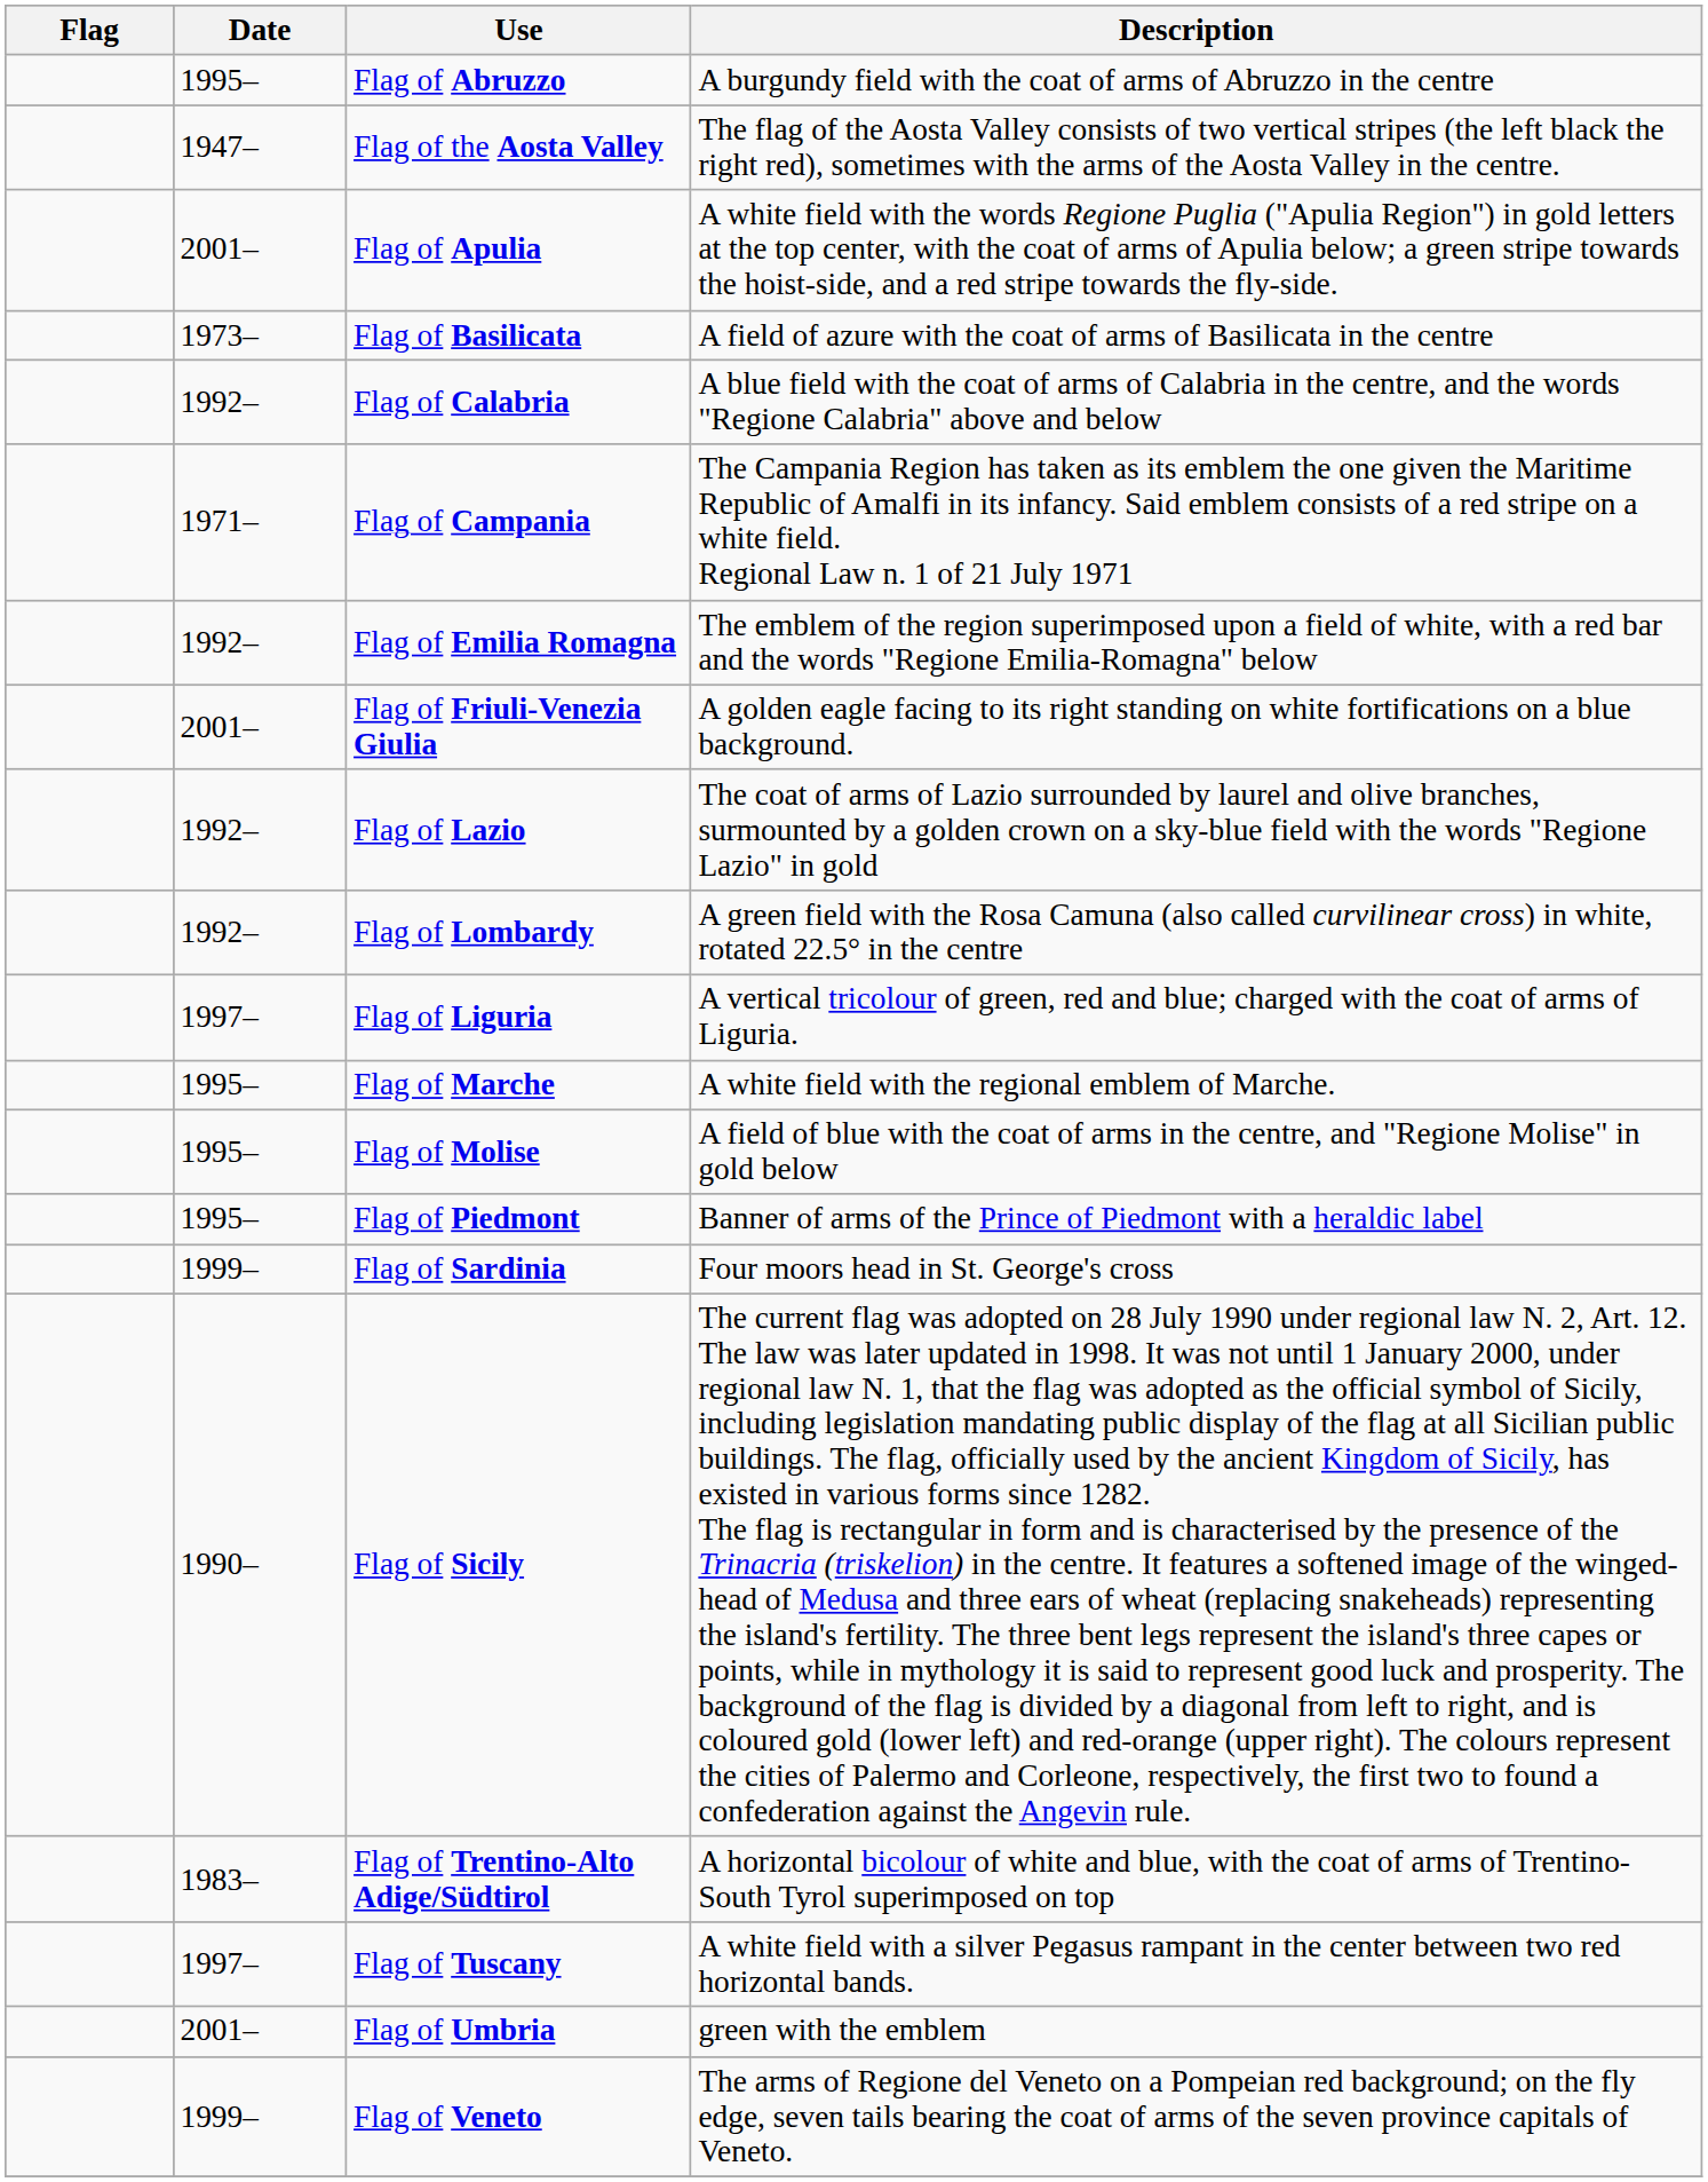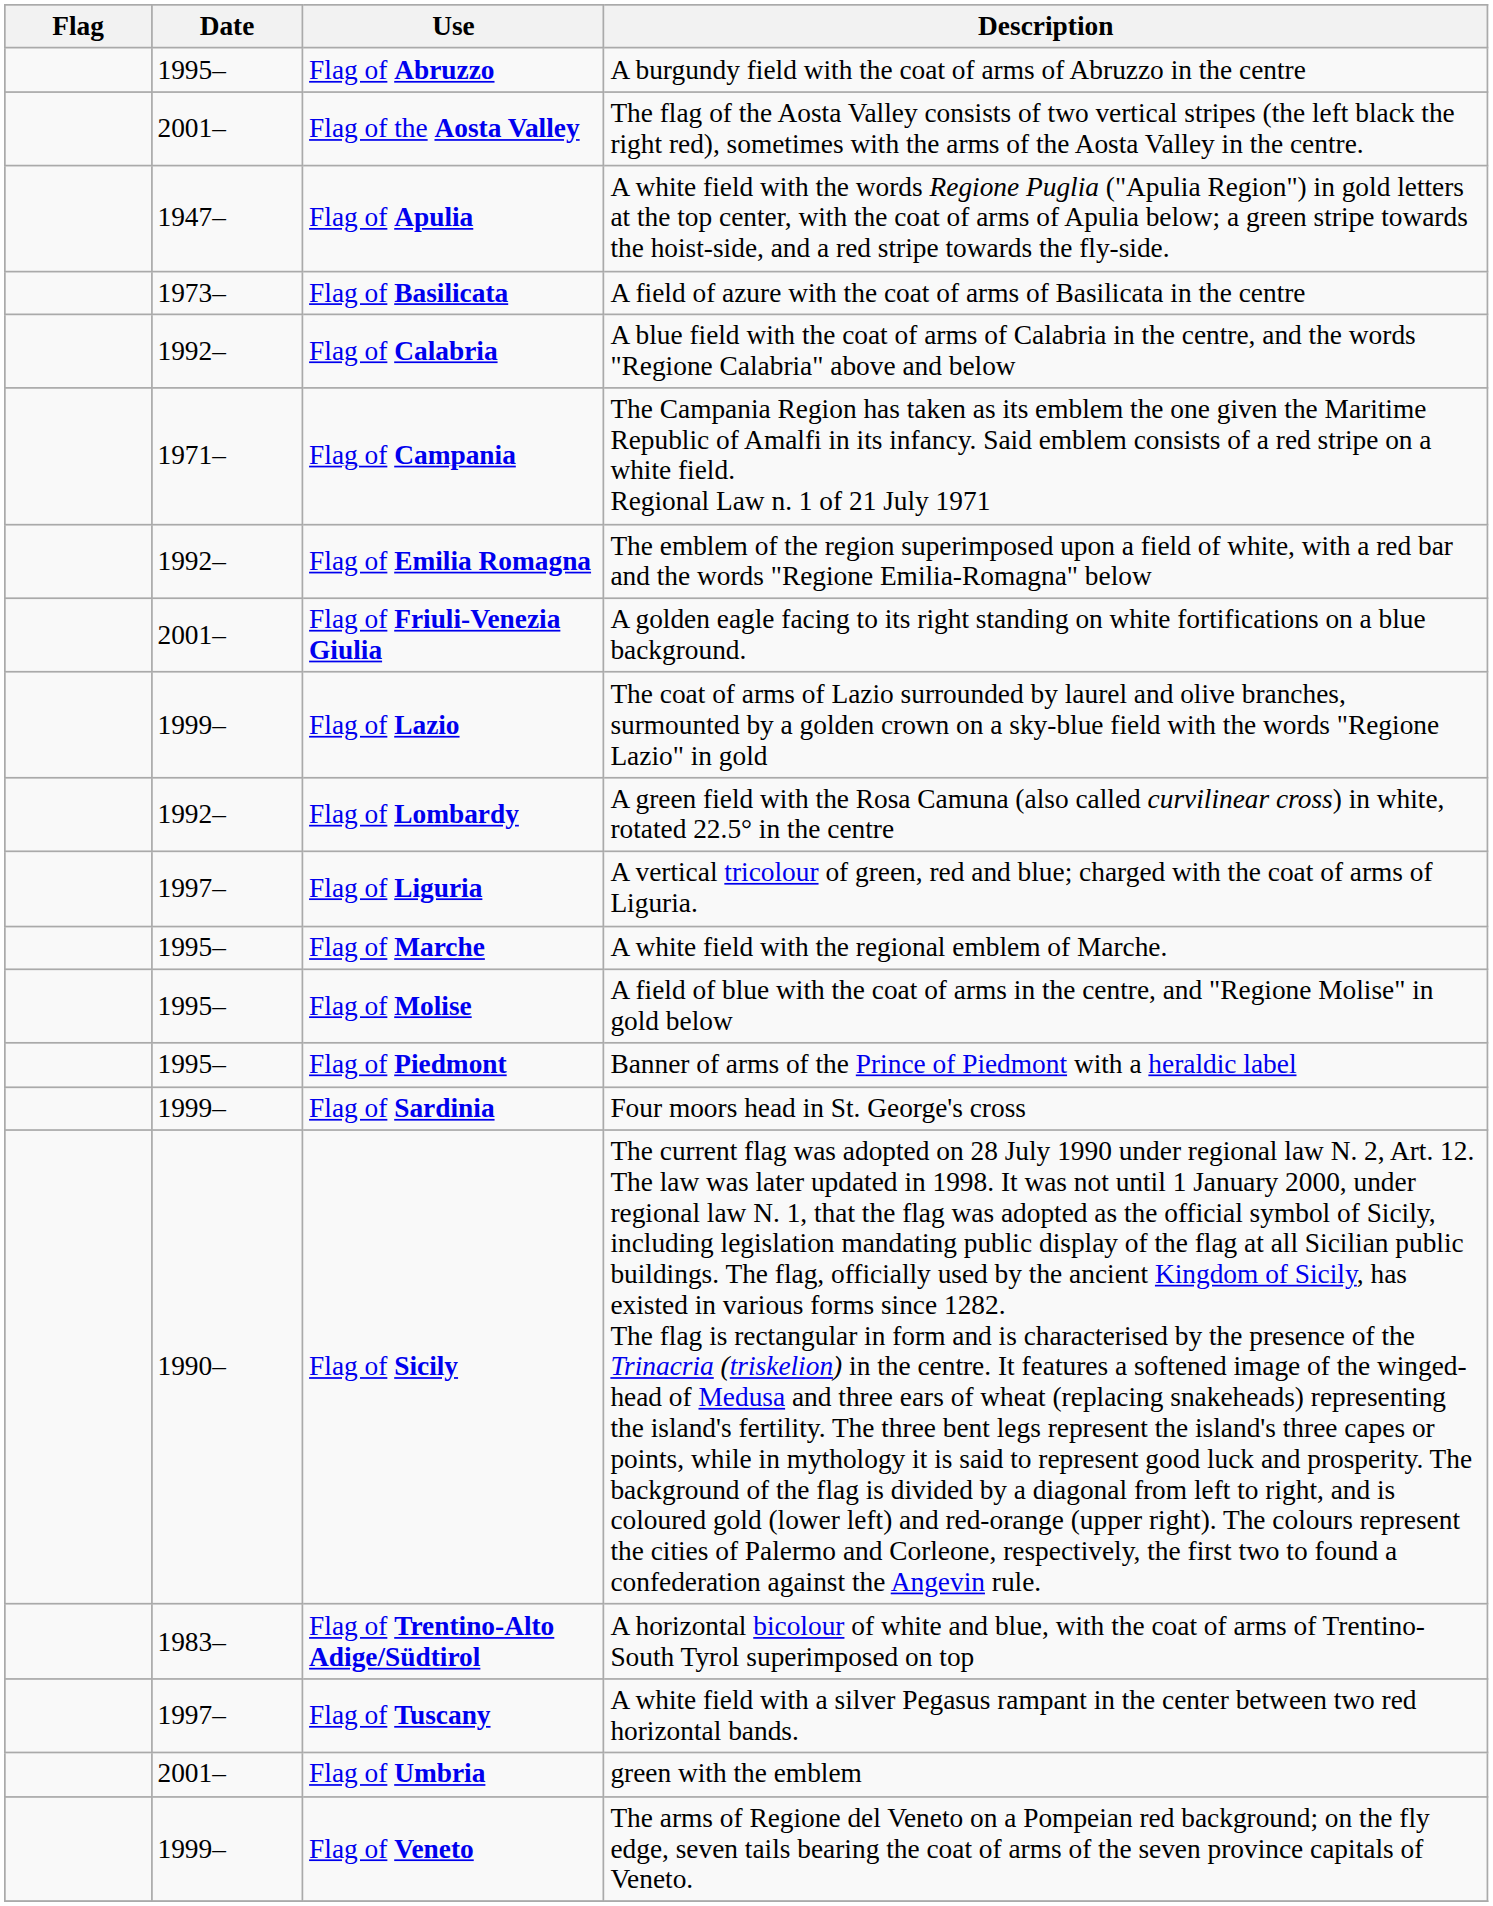 <table class="wikitable">
 <tr>
 <th style="width:100px;">Flag</th>
 <th style="width:100px;">Date</th>
 <th style="width:200px;">Use</th>
 <th style="width:700px;">Description</th>
 </tr>
 <tr>
 <td></td>
 <td>1995–</td>
 <td><a href='#'>Flag of</a> <strong><a href='#'>Abruzzo</a></strong></td>
 <td>A burgundy field with the coat of arms of Abruzzo in the centre</td>
 </tr>
 <tr>
 <td></td>
-<td>1947–</td>
+<td>2001–</td>
 <td><a href='#'>Flag of the</a> <strong><a href='#'>Aosta Valley</a></strong></td>
 <td>The flag of the Aosta Valley consists of two vertical stripes (the left black the right red), sometimes with the arms of the Aosta Valley in the centre.</td>
 </tr>
 <tr>
 <td></td>
-<td>2001–</td>
+<td>1947–</td>
 <td><a href='#'>Flag of</a> <strong><a href='#'>Apulia</a></strong></td>
 <td>A white field with the words <em>Regione Puglia</em> ("Apulia Region") in gold letters at the top center, with the coat of arms of Apulia below; a green stripe towards the hoist-side, and a red stripe towards the fly-side.</td>
 </tr>
 <tr>
 <td></td>
 <td>1973–</td>
 <td><a href='#'>Flag of</a> <strong><a href='#'>Basilicata</a></strong></td>
 <td>A field of azure with the coat of arms of Basilicata in the centre</td>
 </tr>
 <tr>
 <td></td>
 <td>1992–</td>
 <td><a href='#'>Flag of</a> <strong><a href='#'>Calabria</a></strong></td>
 <td>A blue field with the coat of arms of Calabria in the centre, and the words "Regione Calabria" above and below</td>
 </tr>
 <tr>
 <td></td>
 <td>1971–</td>
 <td><a href='#'>Flag of</a> <strong><a href='#'>Campania</a></strong></td>
 <td>The Campania Region has taken as its emblem the one given the Maritime Republic of Amalfi in its infancy. Said emblem consists of a red stripe on a white field.<br>Regional Law n. 1 of 21 July 1971</td>
 </tr>
 <tr>
 <td></td>
 <td>1992–</td>
 <td><a href='#'>Flag of</a> <strong><a href='#'>Emilia Romagna</a></strong></td>
 <td>The emblem of the region superimposed upon a field of white, with a red bar and the words "Regione Emilia-Romagna" below</td>
 </tr>
 <tr>
 <td></td>
 <td>2001–</td>
 <td><a href='#'>Flag of</a> <strong><a href='#'>Friuli-Venezia Giulia</a></strong></td>
 <td>A golden eagle facing to its right standing on white fortifications on a blue background.</td>
 </tr>
 <tr>
 <td></td>
-<td>1992–</td>
+<td>1999–</td>
 <td><a href='#'>Flag of</a> <strong><a href='#'>Lazio</a></strong></td>
 <td>The coat of arms of Lazio surrounded by laurel and olive branches, surmounted by a golden crown on a sky-blue field with the words "Regione Lazio" in gold</td>
 </tr>
 <tr>
 <td></td>
 <td>1992–</td>
 <td><a href='#'>Flag of</a> <strong><a href='#'>Lombardy</a></strong></td>
 <td>A green field with the Rosa Camuna (also called <em>curvilinear cross</em>) in white, rotated 22.5° in the centre</td>
 </tr>
 <tr>
 <td></td>
 <td>1997–</td>
 <td><a href='#'>Flag of</a> <strong><a href='#'>Liguria</a></strong></td>
 <td>A vertical <a href='#'>tricolour</a> of green, red and blue; charged with the coat of arms of Liguria.</td>
 </tr>
 <tr>
 <td></td>
 <td>1995–</td>
 <td><a href='#'>Flag of</a> <strong><a href='#'>Marche</a></strong></td>
 <td>A white field with the regional emblem of Marche.</td>
 </tr>
 <tr>
 <td></td>
 <td>1995–</td>
 <td><a href='#'>Flag of</a> <strong><a href='#'>Molise</a></strong></td>
 <td>A field of blue with the coat of arms in the centre, and "Regione Molise" in gold below</td>
 </tr>
 <tr>
 <td></td>
 <td>1995–</td>
 <td><a href='#'>Flag of</a> <strong><a href='#'>Piedmont</a></strong></td>
 <td>Banner of arms of the <a href='#'>Prince of Piedmont</a> with a <a href='#'>heraldic label</a></td>
 </tr>
 <tr>
 <td></td>
 <td>1999–</td>
 <td><a href='#'>Flag of</a> <strong><a href='#'>Sardinia</a></strong></td>
 <td>Four moors head in St. George's cross</td>
 </tr>
 <tr>
 <td></td>
 <td>1990–</td>
 <td><a href='#'>Flag of</a> <strong><a href='#'>Sicily</a></strong></td>
 <td>The current flag was adopted on 28 July 1990 under regional law N. 2, Art. 12. The law was later updated in 1998. It was not until 1 January 2000, under regional law N. 1, that the flag was adopted as the official symbol of Sicily, including legislation mandating public display of the flag at all Sicilian public buildings. The flag, officially used by the ancient <a href='#'>Kingdom of Sicily</a>, has existed in various forms since 1282.<br>The flag is rectangular in form and is characterised by the presence of the <em><a href='#'>Trinacria</a> (<a href='#'>triskelion</a>)</em> in the centre. It features a softened image of the winged-head of <a href='#'>Medusa</a> and three ears of wheat (replacing snakeheads) representing the island's fertility. The three bent legs represent the island's three capes or points, while in mythology it is said to represent good luck and prosperity. The background of the flag is divided by a diagonal from left to right, and is coloured gold (lower left) and red-orange (upper right). The colours represent the cities of Palermo and Corleone, respectively, the first two to found a confederation against the <a href='#'>Angevin</a> rule.</td>
 </tr>
 <tr>
 <td></td>
 <td>1983–</td>
 <td><a href='#'>Flag of</a> <strong><a href='#'>Trentino-Alto Adige/Südtirol</a></strong></td>
 <td>A horizontal <a href='#'>bicolour</a> of white and blue, with the coat of arms of Trentino-South Tyrol superimposed on top</td>
 </tr>
 <tr>
 <td></td>
 <td>1997–</td>
 <td><a href='#'>Flag of</a> <strong><a href='#'>Tuscany</a></strong></td>
 <td>A white field with a silver Pegasus rampant in the center between two red horizontal bands.</td>
 </tr>
 <tr>
 <td></td>
 <td>2001–</td>
 <td><a href='#'>Flag of</a> <strong><a href='#'>Umbria</a></strong></td>
 <td>green with the emblem</td>
 </tr>
 <tr>
 <td></td>
 <td>1999–</td>
 <td><a href='#'>Flag of</a> <strong><a href='#'>Veneto</a></strong></td>
 <td>The arms of Regione del Veneto on a Pompeian red background; on the fly edge, seven tails bearing the coat of arms of the seven province capitals of Veneto.</td>
 </tr>
 <tr>
 </tr>
 </table>
